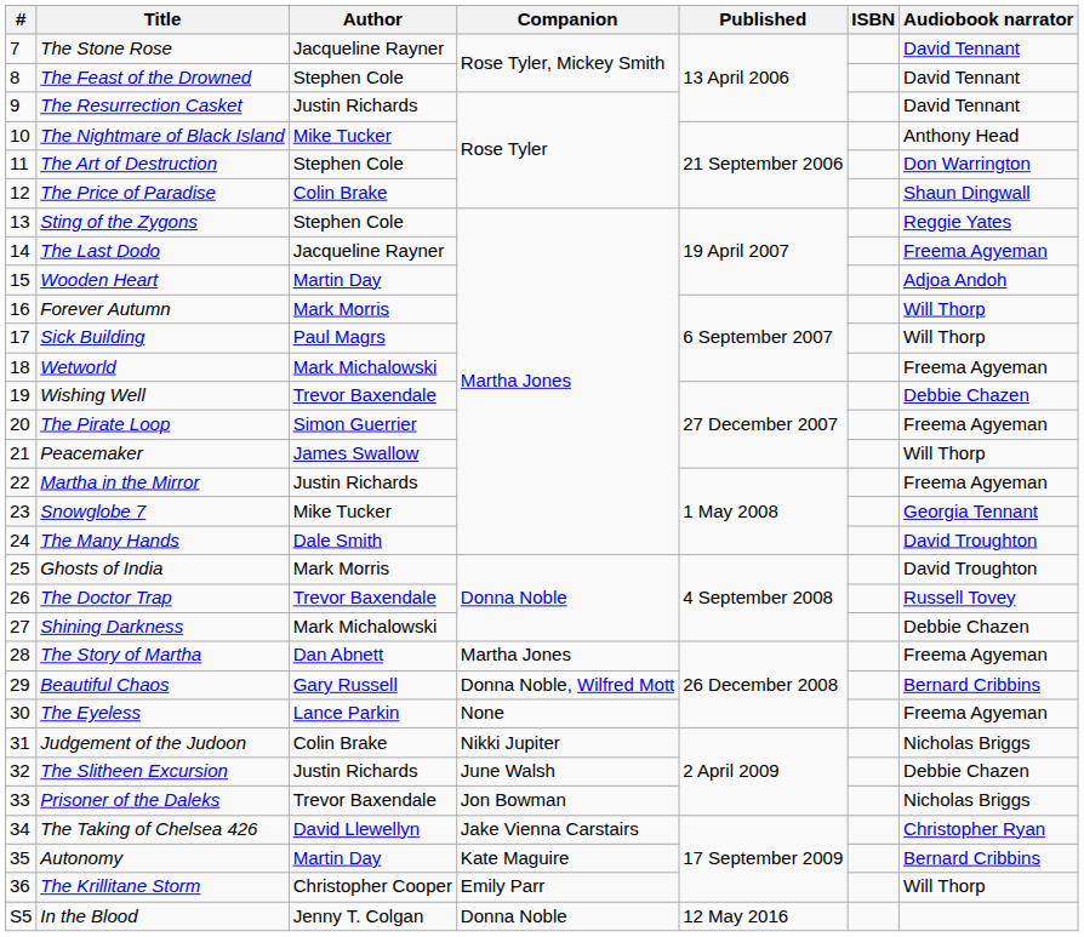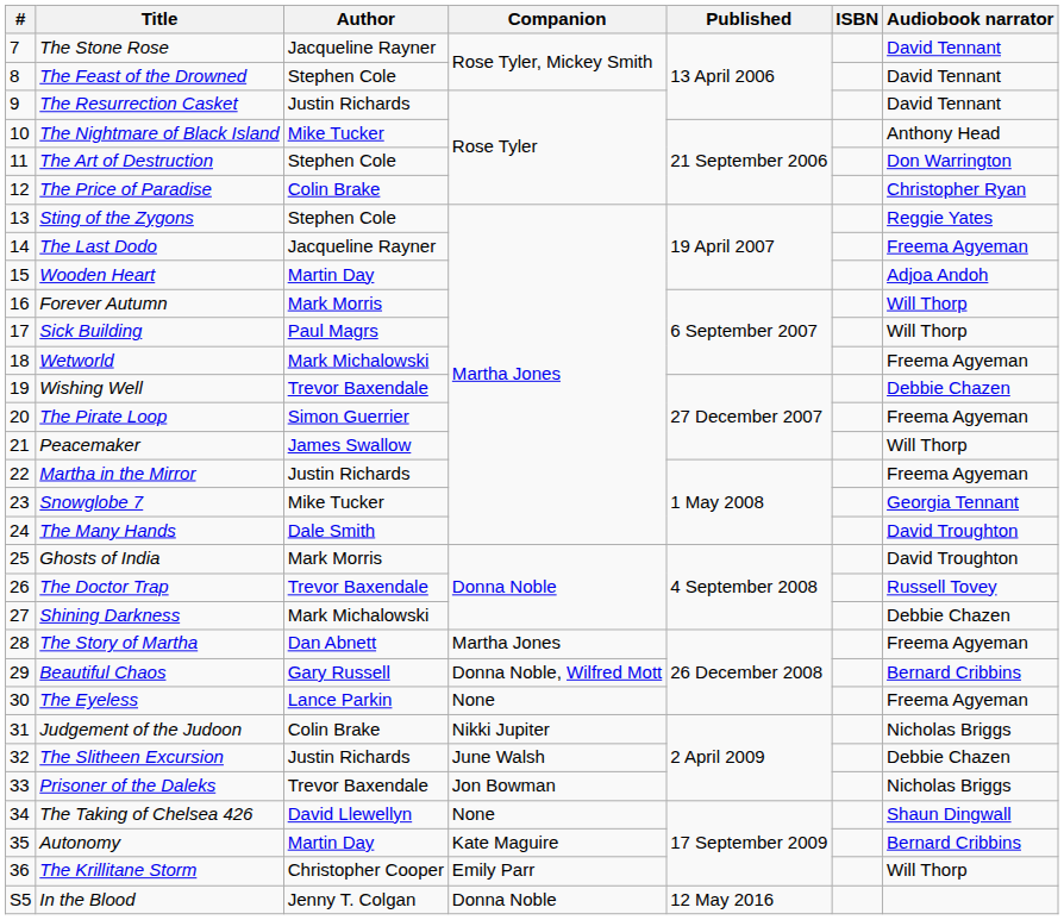 <table class="wikitable">
 <tr>
 <th>#</th>
 <th>Title</th>
 <th>Author</th>
 <th>Companion</th>
 <th>Published</th>
 <th>ISBN</th>
 <th>Audiobook narrator</th>
 </tr>
 <tr>
 <td>7</td>
 <td><em>The Stone Rose</em></td>
 <td>Jacqueline Rayner</td>
 <td rowspan="2">Rose Tyler, Mickey Smith</td>
 <td rowspan="3">13 April 2006</td>
 <td></td>
 <td><a href='#'>David Tennant</a></td>
 </tr>
 <tr>
 <td>8</td>
 <td><em><a href='#'>The Feast of the Drowned</a></em></td>
 <td>Stephen Cole</td>
 <td></td>
 <td>David Tennant</td>
 </tr>
 <tr>
 <td>9</td>
 <td><em><a href='#'>The Resurrection Casket</a></em></td>
 <td>Justin Richards</td>
 <td rowspan="4">Rose Tyler</td>
 <td></td>
 <td>David Tennant</td>
 </tr>
 <tr>
 <td>10</td>
 <td><em><a href='#'>The Nightmare of Black Island</a></em></td>
 <td><a href='#'>Mike Tucker</a></td>
 <td rowspan="3">21 September 2006</td>
 <td></td>
 <td>Anthony Head</td>
 </tr>
 <tr>
 <td>11</td>
 <td><em><a href='#'>The Art of Destruction</a></em></td>
 <td>Stephen Cole</td>
 <td></td>
 <td><a href='#'>Don Warrington</a></td>
 </tr>
 <tr>
 <td>12</td>
 <td><em><a href='#'>The Price of Paradise</a></em></td>
 <td><a href='#'>Colin Brake</a></td>
 <td></td>
-<td><a href='#'>Shaun Dingwall</a></td>
+<td><a href='#'>Christopher Ryan</a></td>
 </tr>
 <tr>
 <td>13</td>
 <td><em><a href='#'>Sting of the Zygons</a></em></td>
 <td>Stephen Cole</td>
 <td rowspan="12"><a href='#'>Martha Jones</a></td>
 <td rowspan="3">19 April 2007</td>
 <td></td>
 <td><a href='#'>Reggie Yates</a></td>
 </tr>
 <tr>
 <td>14</td>
 <td><em><a href='#'>The Last Dodo</a></em></td>
 <td>Jacqueline Rayner</td>
 <td></td>
 <td><a href='#'>Freema Agyeman</a></td>
 </tr>
 <tr>
 <td>15</td>
 <td><em><a href='#'>Wooden Heart</a></em></td>
 <td><a href='#'>Martin Day</a></td>
 <td></td>
 <td><a href='#'>Adjoa Andoh</a></td>
 </tr>
 <tr>
 <td>16</td>
 <td><em>Forever Autumn</em></td>
 <td><a href='#'>Mark Morris</a></td>
 <td rowspan="3">6 September 2007</td>
 <td></td>
 <td><a href='#'>Will Thorp</a></td>
 </tr>
 <tr>
 <td>17</td>
 <td><em><a href='#'>Sick Building</a></em></td>
 <td><a href='#'>Paul Magrs</a></td>
 <td></td>
 <td>Will Thorp</td>
 </tr>
 <tr>
 <td>18</td>
 <td><em><a href='#'>Wetworld</a></em></td>
 <td><a href='#'>Mark Michalowski</a></td>
 <td></td>
 <td>Freema Agyeman</td>
 </tr>
 <tr>
 <td>19</td>
 <td><em>Wishing Well</em></td>
 <td><a href='#'>Trevor Baxendale</a></td>
 <td rowspan="3">27 December 2007</td>
 <td></td>
 <td><a href='#'>Debbie Chazen</a></td>
 </tr>
 <tr>
 <td>20</td>
 <td><em><a href='#'>The Pirate Loop</a></em></td>
 <td><a href='#'>Simon Guerrier</a></td>
 <td></td>
 <td>Freema Agyeman</td>
 </tr>
 <tr>
 <td>21</td>
 <td><em>Peacemaker</em></td>
 <td><a href='#'>James Swallow</a></td>
 <td></td>
 <td>Will Thorp</td>
 </tr>
 <tr>
 <td>22</td>
 <td><em><a href='#'>Martha in the Mirror</a></em></td>
 <td>Justin Richards</td>
 <td rowspan="3">1 May 2008</td>
 <td></td>
 <td>Freema Agyeman</td>
 </tr>
 <tr>
 <td>23</td>
 <td><em><a href='#'>Snowglobe 7</a></em></td>
 <td>Mike Tucker</td>
 <td></td>
 <td><a href='#'>Georgia Tennant</a></td>
 </tr>
 <tr>
 <td>24</td>
 <td><em><a href='#'>The Many Hands</a></em></td>
 <td><a href='#'>Dale Smith</a></td>
 <td></td>
 <td><a href='#'>David Troughton</a></td>
 </tr>
 <tr>
 <td>25</td>
 <td><em>Ghosts of India</em></td>
 <td>Mark Morris</td>
 <td rowspan="3"><a href='#'>Donna Noble</a></td>
 <td rowspan="3">4 September 2008</td>
 <td></td>
 <td>David Troughton</td>
 </tr>
 <tr>
 <td>26</td>
 <td><em><a href='#'>The Doctor Trap</a></em></td>
 <td><a href='#'>Trevor Baxendale</a></td>
 <td></td>
 <td><a href='#'>Russell Tovey</a></td>
 </tr>
 <tr>
 <td>27</td>
 <td><em><a href='#'>Shining Darkness</a></em></td>
 <td>Mark Michalowski</td>
 <td></td>
 <td>Debbie Chazen</td>
 </tr>
 <tr>
 <td>28</td>
 <td><em><a href='#'>The Story of Martha</a></em></td>
 <td><a href='#'>Dan Abnett</a></td>
 <td>Martha Jones</td>
 <td rowspan="3">26 December 2008</td>
 <td></td>
 <td>Freema Agyeman</td>
 </tr>
 <tr>
 <td>29</td>
 <td><em><a href='#'>Beautiful Chaos</a></em></td>
 <td><a href='#'>Gary Russell</a></td>
 <td>Donna Noble, <a href='#'>Wilfred Mott</a></td>
 <td></td>
 <td><a href='#'>Bernard Cribbins</a></td>
 </tr>
 <tr>
 <td>30</td>
 <td><em><a href='#'>The Eyeless</a></em></td>
 <td><a href='#'>Lance Parkin</a></td>
 <td>None</td>
 <td></td>
 <td>Freema Agyeman</td>
 </tr>
 <tr>
 <td>31</td>
 <td><em>Judgement of the Judoon</em></td>
 <td>Colin Brake</td>
 <td>Nikki Jupiter</td>
 <td rowspan="3">2 April 2009</td>
 <td></td>
 <td>Nicholas Briggs</td>
 </tr>
 <tr>
 <td>32</td>
 <td><em><a href='#'>The Slitheen Excursion</a></em></td>
 <td>Justin Richards</td>
 <td>June Walsh</td>
 <td></td>
 <td>Debbie Chazen</td>
 </tr>
 <tr>
 <td>33</td>
 <td><em><a href='#'>Prisoner of the Daleks</a></em></td>
 <td>Trevor Baxendale</td>
 <td>Jon Bowman</td>
 <td></td>
 <td>Nicholas Briggs</td>
 </tr>
 <tr>
 <td>34</td>
 <td><em>The Taking of Chelsea 426</em></td>
 <td><a href='#'>David Llewellyn</a></td>
-<td>Jake Vienna Carstairs</td>
+<td>None</td>
 <td rowspan="3">17 September 2009</td>
 <td></td>
-<td><a href='#'>Christopher Ryan</a></td>
+<td><a href='#'>Shaun Dingwall</a></td>
 </tr>
 <tr>
 <td>35</td>
 <td><em>Autonomy</em></td>
 <td><a href='#'>Martin Day</a></td>
 <td>Kate Maguire</td>
 <td></td>
 <td><a href='#'>Bernard Cribbins</a></td>
 </tr>
 <tr>
 <td>36</td>
 <td><em><a href='#'>The Krillitane Storm</a></em></td>
 <td>Christopher Cooper</td>
 <td>Emily Parr</td>
 <td></td>
 <td>Will Thorp</td>
 </tr>
 <tr>
 <td>S5</td>
 <td><em>In the Blood</em></td>
 <td>Jenny T. Colgan</td>
 <td>Donna Noble</td>
 <td>12 May 2016</td>
 <td></td>
 <td></td>
 </tr>
 </table>
